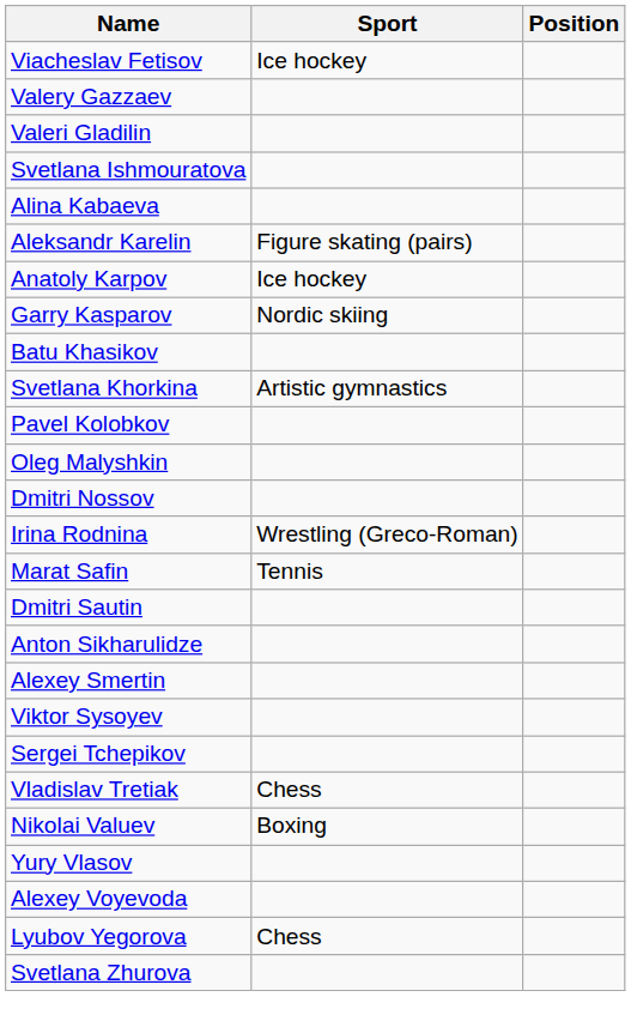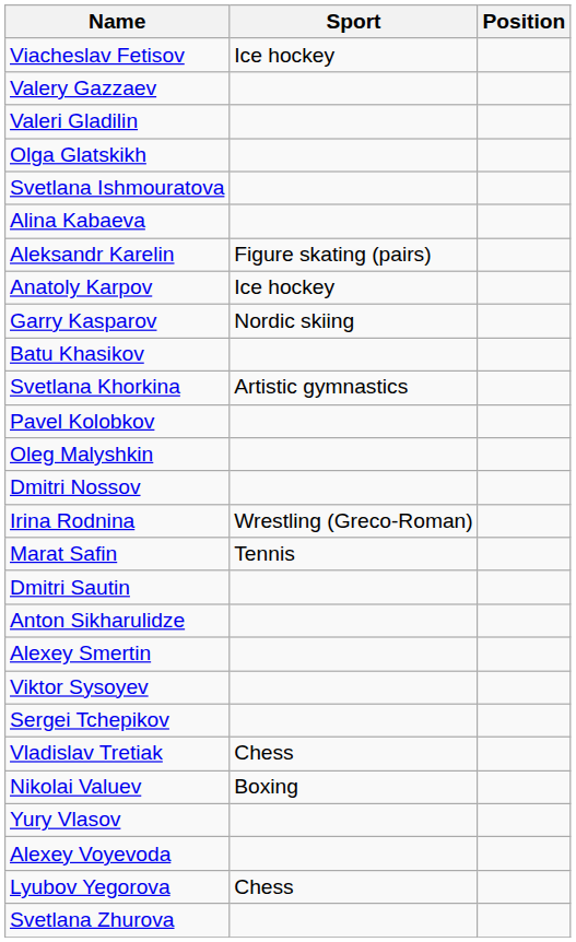 <table class="wikitable sortable">
 <tr>
 <th>Name</th>
 <th>Sport</th>
 <th>Position</th>
 </tr>
 <tr>
 <td data-sort-value="Fetisov,Viacheslav"><a href='#'>Viacheslav Fetisov</a></td>
 <td>Ice hockey</td>
 <td></td>
 </tr>
 <tr>
 <td data-sort-value="Gazzaev,Valery"><a href='#'>Valery Gazzaev</a></td>
 <td></td>
 <td></td>
 </tr>
 <tr>
 <td data-sort-value="Gladilin,Valeri"><a href='#'>Valeri Gladilin</a></td>
+<td></td>
+<td></td>
+</tr>
+<tr>
+<td data-sort-value="Glatskikh,Olga"><a href='#'>Olga Glatskikh</a></td>
 <td></td>
 <td></td>
 </tr>
 <tr>
 <td data-sort-value="Ishmouratova,Svetlana"><a href='#'>Svetlana Ishmouratova</a></td>
 <td></td>
 <td></td>
 </tr>
 <tr>
 <td data-sort-value="Kabaeva,Alina"><a href='#'>Alina Kabaeva</a></td>
 <td></td>
 <td></td>
 </tr>
 <tr>
 <td data-sort-value="Karelin,Aleksandr"><a href='#'>Aleksandr Karelin</a></td>
 <td>Figure skating (pairs)</td>
 <td></td>
 </tr>
 <tr>
 <td data-sort-value="Karpov,Anatoly"><a href='#'>Anatoly Karpov</a></td>
 <td>Ice hockey</td>
 <td></td>
 </tr>
 <tr>
 <td data-sort-value="Kasparov,Garry"><a href='#'>Garry Kasparov</a></td>
 <td>Nordic skiing</td>
 <td></td>
 </tr>
 <tr>
 <td data-sort-value="Khasikov,Batu"><a href='#'>Batu Khasikov</a></td>
 <td></td>
 <td></td>
 </tr>
 <tr>
 <td data-sort-value="Khorkina,Svetlana"><a href='#'>Svetlana Khorkina</a></td>
 <td>Artistic gymnastics</td>
 <td></td>
 </tr>
 <tr>
 <td data-sort-value="Kolobkov,Pavel"><a href='#'>Pavel Kolobkov</a></td>
 <td></td>
 <td></td>
 </tr>
 <tr>
 <td data-sort-value="Malyshkin,Oleg"><a href='#'>Oleg Malyshkin</a></td>
 <td></td>
 <td></td>
 </tr>
 <tr>
 <td data-sort-value="Nossov,Dmitri"><a href='#'>Dmitri Nossov</a></td>
 <td></td>
 <td></td>
 </tr>
 <tr>
 <td data-sort-value="Rodnina,Irina"><a href='#'>Irina Rodnina</a></td>
 <td>Wrestling (Greco-Roman)</td>
 <td></td>
 </tr>
 <tr>
 <td data-sort-value="Safin,Marat"><a href='#'>Marat Safin</a></td>
 <td>Tennis</td>
 <td></td>
 </tr>
 <tr>
 <td data-sort-value="Sautin,Dmitri"><a href='#'>Dmitri Sautin</a></td>
 <td></td>
 <td></td>
 </tr>
 <tr>
 <td data-sort-value="Sikharulidze,Anton"><a href='#'>Anton Sikharulidze</a></td>
 <td></td>
 <td></td>
 </tr>
 <tr>
 <td data-sort-value="Smertin,Alexey"><a href='#'>Alexey Smertin</a></td>
 <td></td>
 <td></td>
 </tr>
 <tr>
 <td data-sort-value="Sysoyev,Viktor"><a href='#'>Viktor Sysoyev</a></td>
 <td></td>
 <td></td>
 </tr>
 <tr>
 <td data-sort-value="Tchepikov,Sergei"><a href='#'>Sergei Tchepikov</a></td>
 <td></td>
 <td></td>
 </tr>
 <tr>
 <td data-sort-value="Tretiak,Vladislav"><a href='#'>Vladislav Tretiak</a></td>
 <td>Chess</td>
 <td></td>
 </tr>
 <tr>
 <td data-sort-value="Valuev,Nikolai"><a href='#'>Nikolai Valuev</a></td>
 <td>Boxing</td>
 <td></td>
 </tr>
 <tr>
 <td data-sort-value="Vlasov,Yury"><a href='#'>Yury Vlasov</a></td>
 <td></td>
 <td></td>
 </tr>
 <tr>
 <td data-sort-value="Voyevoda,Alexey"><a href='#'>Alexey Voyevoda</a></td>
 <td></td>
 <td></td>
 </tr>
 <tr>
 <td data-sort-value="Yegorova,Lyubov"><a href='#'>Lyubov Yegorova</a></td>
 <td>Chess</td>
 <td></td>
 </tr>
 <tr>
 <td data-sort-value="Zhurova,Svetlana"><a href='#'>Svetlana Zhurova</a></td>
 <td></td>
 <td></td>
 </tr>
 </table>
